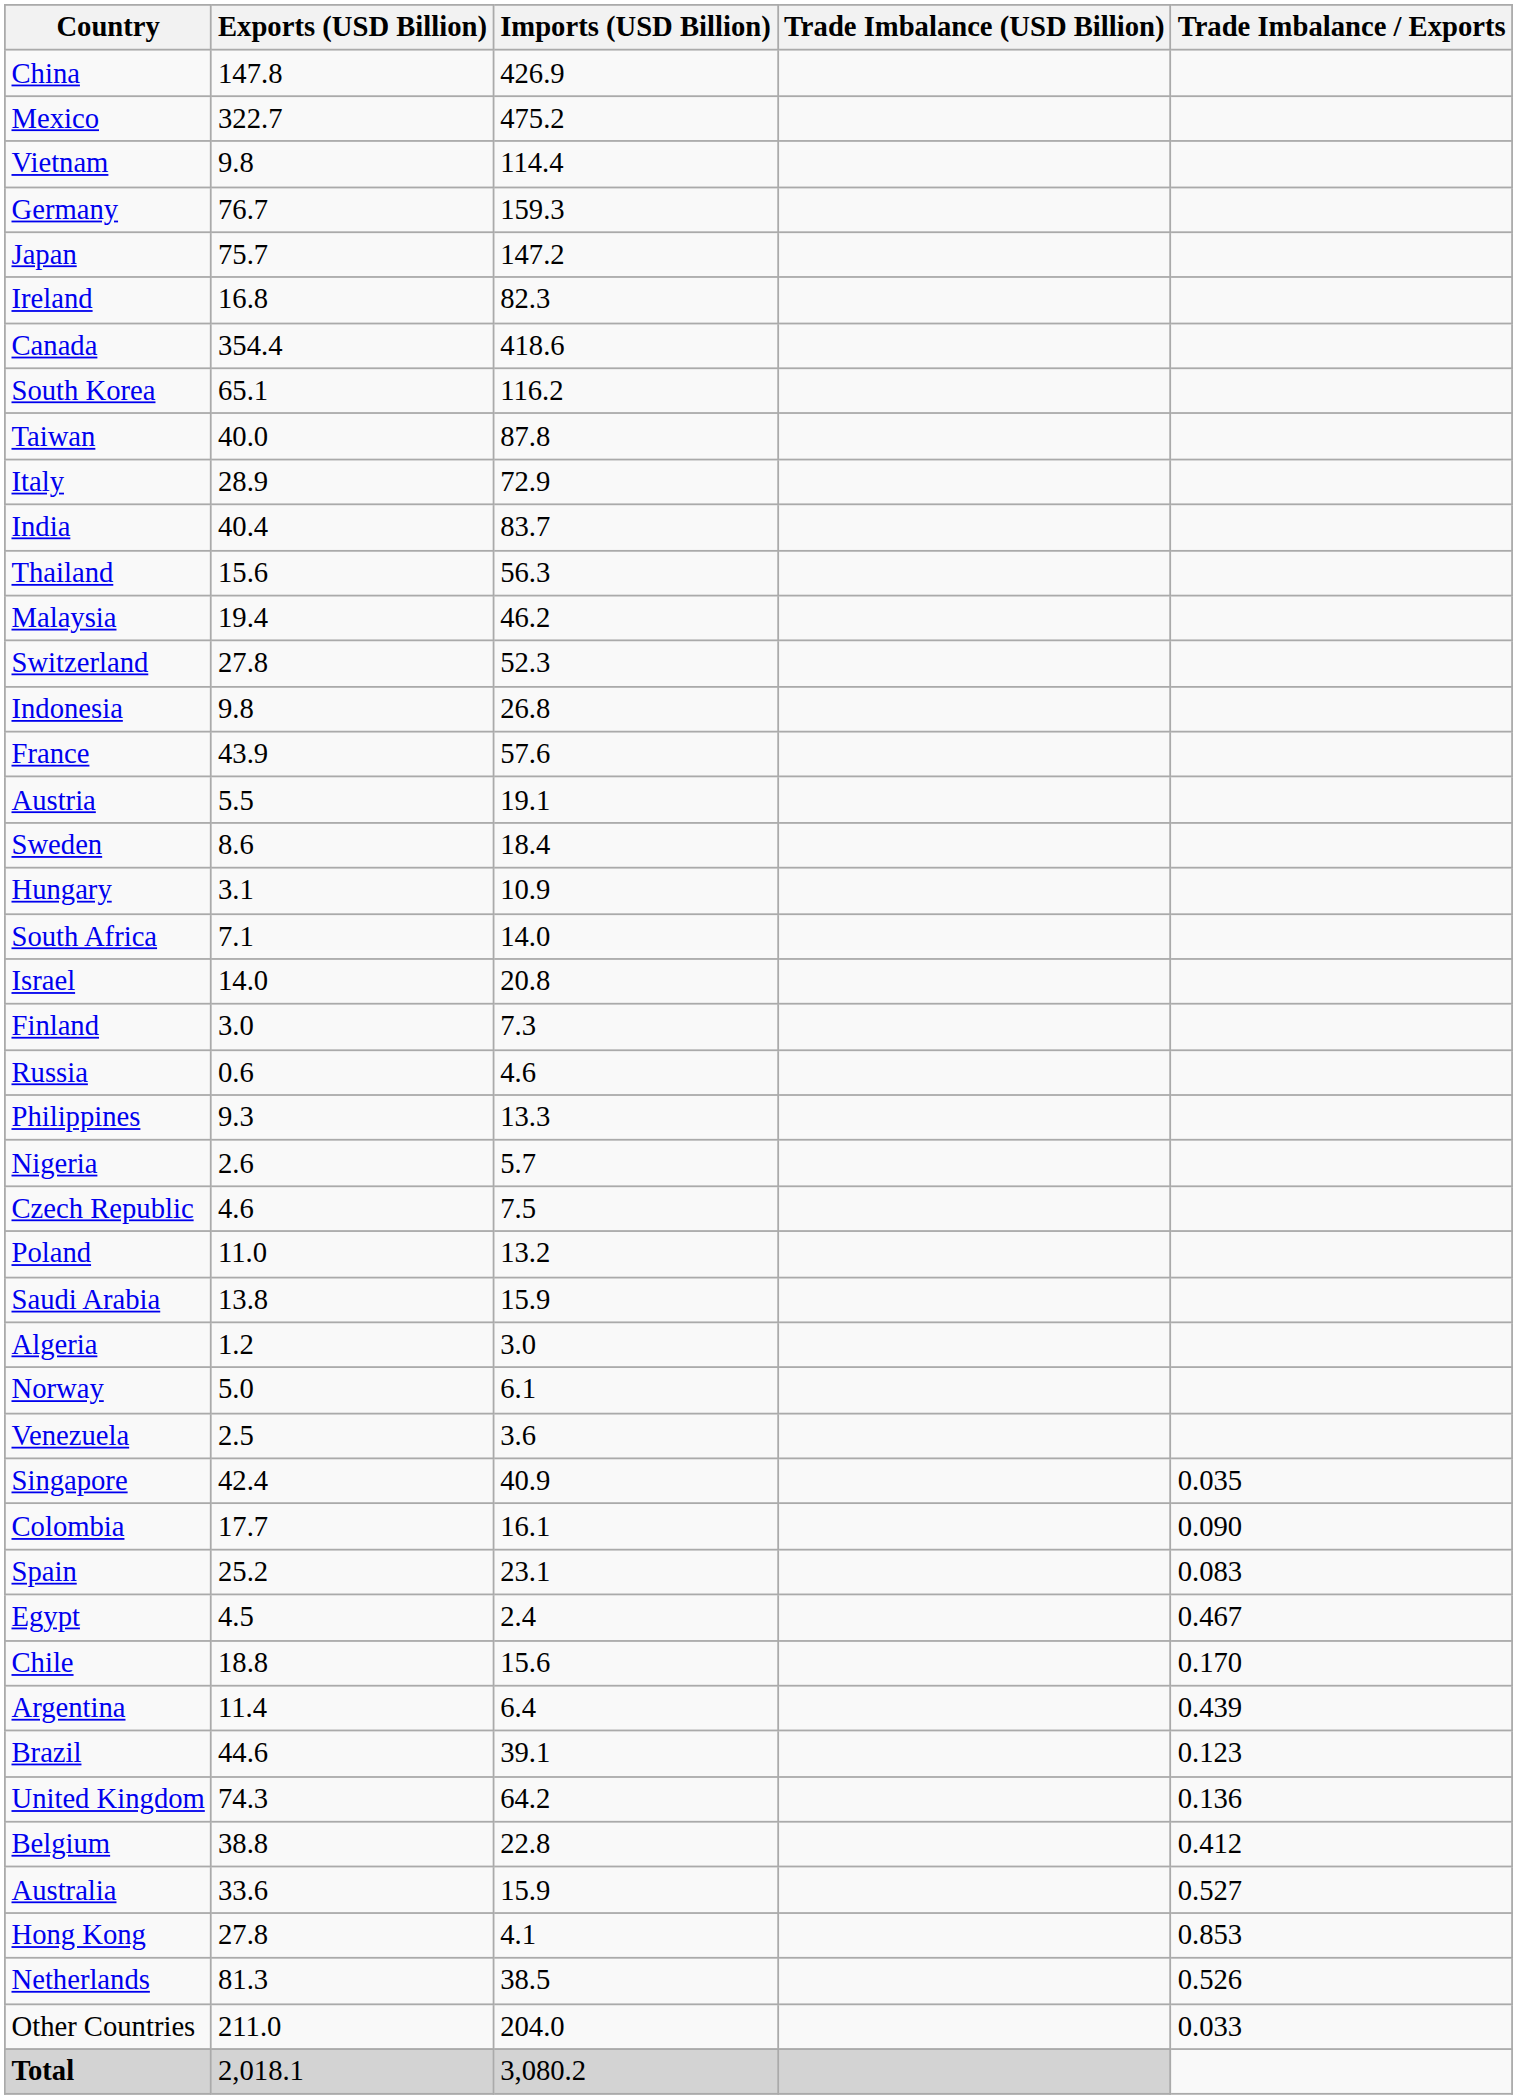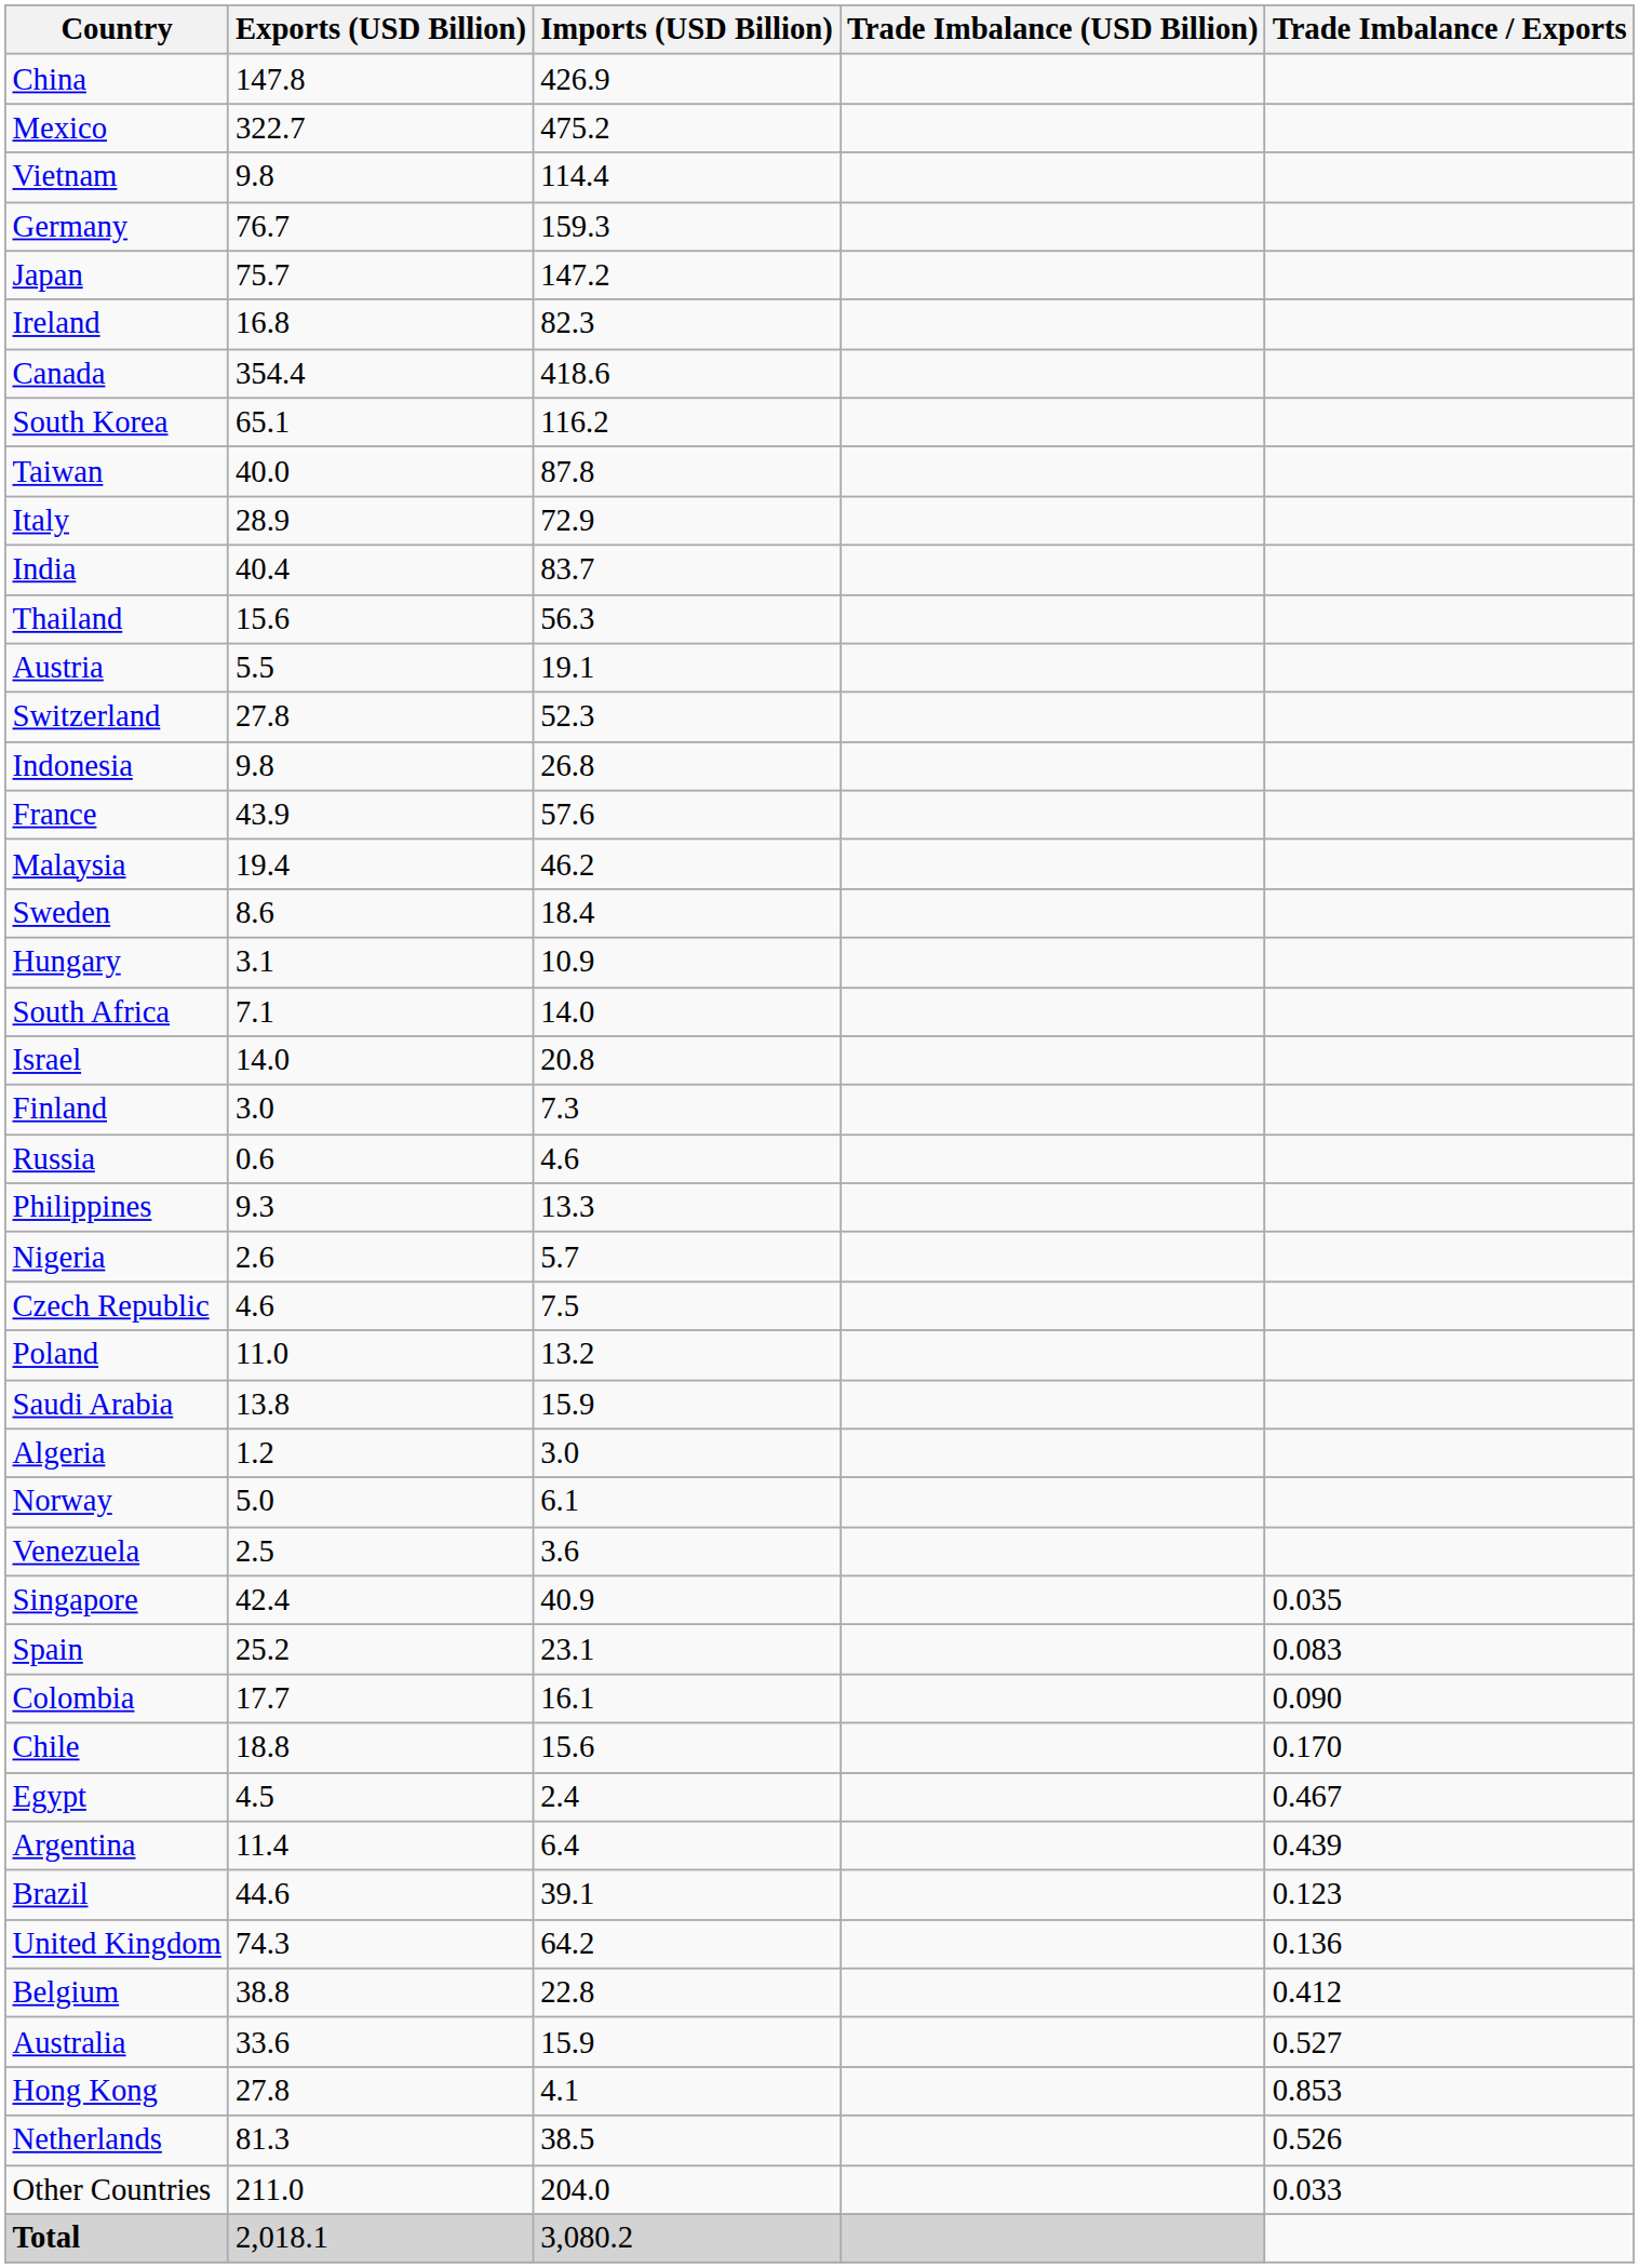 <table class="wikitable sortable">
 <tr>
 <th>Country</th>
 <th>Exports (USD Billion)</th>
 <th>Imports (USD Billion)</th>
 <th>Trade Imbalance (USD Billion)</th>
 <th>Trade Imbalance / Exports</th>
 </tr>
 <tr>
 <td><a href='#'>China</a></td>
 <td>147.8</td>
 <td>426.9</td>
 <td></td>
 <td></td>
 </tr>
 <tr>
 <td><a href='#'>Mexico</a></td>
 <td>322.7</td>
 <td>475.2</td>
 <td></td>
 <td></td>
 </tr>
 <tr>
 <td><a href='#'>Vietnam</a></td>
 <td>9.8</td>
 <td>114.4</td>
 <td></td>
 <td></td>
 </tr>
 <tr>
 <td><a href='#'>Germany</a></td>
 <td>76.7</td>
 <td>159.3</td>
 <td></td>
 <td></td>
 </tr>
 <tr>
 <td><a href='#'>Japan</a></td>
 <td>75.7</td>
 <td>147.2</td>
 <td></td>
 <td></td>
 </tr>
 <tr>
 <td><a href='#'>Ireland</a></td>
 <td>16.8</td>
 <td>82.3</td>
 <td></td>
 <td></td>
 </tr>
 <tr>
 <td><a href='#'>Canada</a></td>
 <td>354.4</td>
 <td>418.6</td>
 <td></td>
 <td></td>
 </tr>
 <tr>
 <td><a href='#'>South Korea</a></td>
 <td>65.1</td>
 <td>116.2</td>
 <td></td>
 <td></td>
 </tr>
 <tr>
 <td><a href='#'>Taiwan</a></td>
 <td>40.0</td>
 <td>87.8</td>
 <td></td>
 <td></td>
 </tr>
 <tr>
 <td><a href='#'>Italy</a></td>
 <td>28.9</td>
 <td>72.9</td>
 <td></td>
 <td></td>
 </tr>
 <tr>
 <td><a href='#'>India</a></td>
 <td>40.4</td>
 <td>83.7</td>
 <td></td>
 <td></td>
 </tr>
 <tr>
 <td><a href='#'>Thailand</a></td>
 <td>15.6</td>
 <td>56.3</td>
 <td></td>
 <td></td>
 </tr>
 <tr>
-<td><a href='#'>Malaysia</a></td>
-<td>19.4</td>
-<td>46.2</td>
+<td><a href='#'>Austria</a></td>
+<td>5.5</td>
+<td>19.1</td>
 <td></td>
 <td></td>
 </tr>
 <tr>
 <td><a href='#'>Switzerland</a></td>
 <td>27.8</td>
 <td>52.3</td>
 <td></td>
 <td></td>
 </tr>
 <tr>
 <td><a href='#'>Indonesia</a></td>
 <td>9.8</td>
 <td>26.8</td>
 <td></td>
 <td></td>
 </tr>
 <tr>
 <td><a href='#'>France</a></td>
 <td>43.9</td>
 <td>57.6</td>
 <td></td>
 <td></td>
 </tr>
 <tr>
-<td><a href='#'>Austria</a></td>
-<td>5.5</td>
-<td>19.1</td>
+<td><a href='#'>Malaysia</a></td>
+<td>19.4</td>
+<td>46.2</td>
 <td></td>
 <td></td>
 </tr>
 <tr>
 <td><a href='#'>Sweden</a></td>
 <td>8.6</td>
 <td>18.4</td>
 <td></td>
 <td></td>
 </tr>
 <tr>
 <td><a href='#'>Hungary</a></td>
 <td>3.1</td>
 <td>10.9</td>
 <td></td>
 <td></td>
 </tr>
 <tr>
 <td><a href='#'>South Africa</a></td>
 <td>7.1</td>
 <td>14.0</td>
 <td></td>
 <td></td>
 </tr>
 <tr>
 <td><a href='#'>Israel</a></td>
 <td>14.0</td>
 <td>20.8</td>
 <td></td>
 <td></td>
 </tr>
 <tr>
 <td><a href='#'>Finland</a></td>
 <td>3.0</td>
 <td>7.3</td>
 <td></td>
 <td></td>
 </tr>
 <tr>
 <td><a href='#'>Russia</a></td>
 <td>0.6</td>
 <td>4.6</td>
 <td></td>
 <td></td>
 </tr>
 <tr>
 <td><a href='#'>Philippines</a></td>
 <td>9.3</td>
 <td>13.3</td>
 <td></td>
 <td></td>
 </tr>
 <tr>
 <td><a href='#'>Nigeria</a></td>
 <td>2.6</td>
 <td>5.7</td>
 <td></td>
 <td></td>
 </tr>
 <tr>
 <td><a href='#'>Czech Republic</a></td>
 <td>4.6</td>
 <td>7.5</td>
 <td></td>
 <td></td>
 </tr>
 <tr>
 <td><a href='#'>Poland</a></td>
 <td>11.0</td>
 <td>13.2</td>
 <td></td>
 <td></td>
 </tr>
 <tr>
 <td><a href='#'>Saudi Arabia</a></td>
 <td>13.8</td>
 <td>15.9</td>
 <td></td>
 <td></td>
 </tr>
 <tr>
 <td><a href='#'>Algeria</a></td>
 <td>1.2</td>
 <td>3.0</td>
 <td></td>
 <td></td>
 </tr>
 <tr>
 <td><a href='#'>Norway</a></td>
 <td>5.0</td>
 <td>6.1</td>
 <td></td>
 <td></td>
 </tr>
 <tr>
 <td><a href='#'>Venezuela</a></td>
 <td>2.5</td>
 <td>3.6</td>
 <td></td>
 <td></td>
 </tr>
 <tr>
 <td><a href='#'>Singapore</a></td>
 <td>42.4</td>
 <td>40.9</td>
 <td></td>
 <td>0.035</td>
 </tr>
 <tr>
+<td><a href='#'>Spain</a></td>
+<td>25.2</td>
+<td>23.1</td>
+<td></td>
+<td>0.083</td>
+</tr>
+<tr>
 <td><a href='#'>Colombia</a></td>
 <td>17.7</td>
 <td>16.1</td>
 <td></td>
 <td>0.090</td>
 </tr>
 <tr>
-<td><a href='#'>Spain</a></td>
-<td>25.2</td>
-<td>23.1</td>
+<td><a href='#'>Chile</a></td>
+<td>18.8</td>
+<td>15.6</td>
 <td></td>
-<td>0.083</td>
+<td>0.170</td>
 </tr>
 <tr>
 <td><a href='#'>Egypt</a></td>
 <td>4.5</td>
 <td>2.4</td>
 <td></td>
 <td>0.467</td>
-</tr>
-<tr>
-<td><a href='#'>Chile</a></td>
-<td>18.8</td>
-<td>15.6</td>
-<td></td>
-<td>0.170</td>
 </tr>
 <tr>
 <td><a href='#'>Argentina</a></td>
 <td>11.4</td>
 <td>6.4</td>
 <td></td>
 <td>0.439</td>
 </tr>
 <tr>
 <td><a href='#'>Brazil</a></td>
 <td>44.6</td>
 <td>39.1</td>
 <td></td>
 <td>0.123</td>
 </tr>
 <tr>
 <td><a href='#'>United Kingdom</a></td>
 <td>74.3</td>
 <td>64.2</td>
 <td></td>
 <td>0.136</td>
 </tr>
 <tr>
 <td><a href='#'>Belgium</a></td>
 <td>38.8</td>
 <td>22.8</td>
 <td></td>
 <td>0.412</td>
 </tr>
 <tr>
 <td><a href='#'>Australia</a></td>
 <td>33.6</td>
 <td>15.9</td>
 <td></td>
 <td>0.527</td>
 </tr>
 <tr>
 <td><a href='#'>Hong Kong</a></td>
 <td>27.8</td>
 <td>4.1</td>
 <td></td>
 <td>0.853</td>
 </tr>
 <tr>
 <td><a href='#'>Netherlands</a></td>
 <td>81.3</td>
 <td>38.5</td>
 <td></td>
 <td>0.526</td>
 </tr>
 <tr>
 <td>Other Countries</td>
 <td>211.0</td>
 <td>204.0</td>
 <td></td>
 <td>0.033</td>
 </tr>
 <tr>
 <td style="background-color:#d3d3d3;"><strong>Total</strong></td>
 <td style="background-color:#d3d3d3;">2,018.1</td>
 <td style="background-color:#d3d3d3;">3,080.2</td>
 <td style="background-color:#d3d3d3;"></td>
 <td></td>
 </tr>
 </table>
